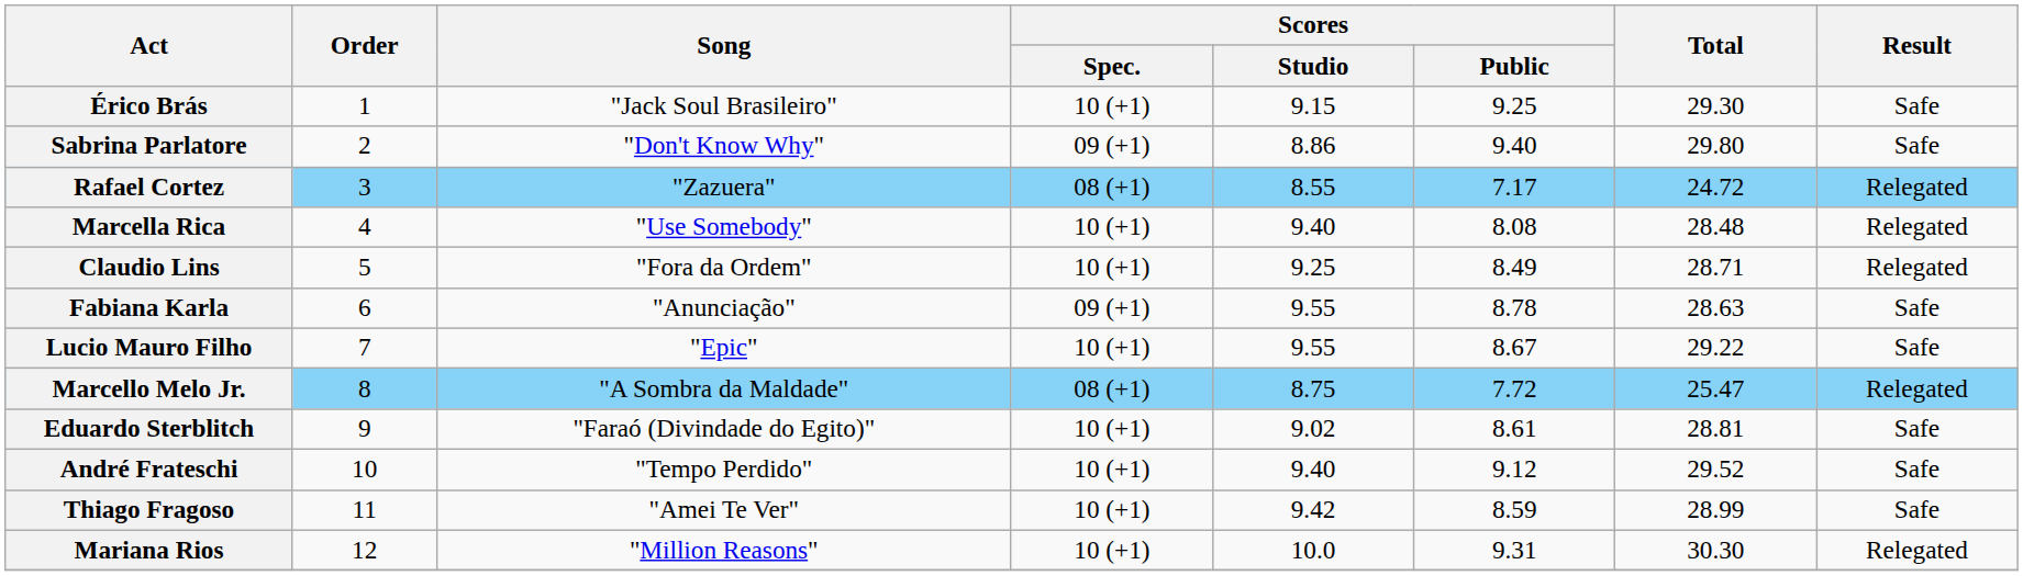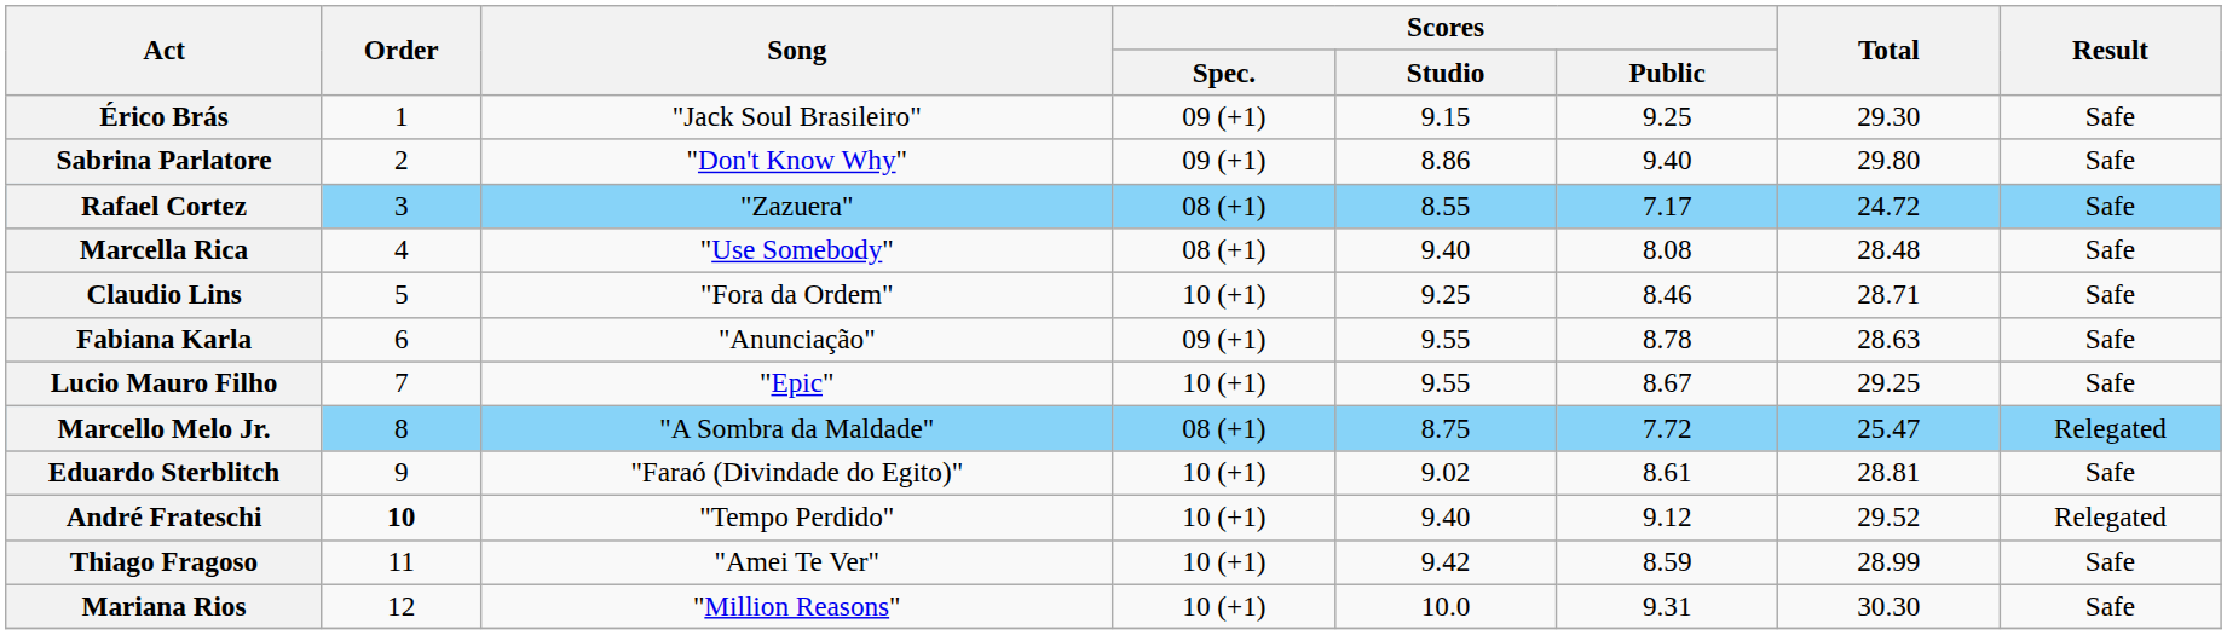 <table class="wikitable plainrowheaders" style="text-align:center; width:100%;">
 <tr>
 <th scope="col" rowspan=2 width="10.0%">Act</th>
 <th scope="col" rowspan=2 width="05.0%">Order</th>
 <th scope="col" rowspan=2 width="20.0%">Song</th>
 <th scope="col" colspan=3 width="20.0%">Scores</th>
 <th scope="col" rowspan=2 width="07.0%">Total</th>
 <th scope="col" rowspan=2 width="07.0%">Result</th>
 </tr>
 <tr>
 <th scope="col" width="07.0%">Spec.</th>
 <th scope="col" width="07.0%">Studio</th>
 <th scope="col" width="07.0%">Public</th>
 </tr>
 <tr>
 <th scope="row">Érico Brás</th>
 <td>1</td>
 <td>"Jack Soul Brasileiro"</td>
-<td>10 (+1)</td>
+<td>09 (+1)</td>
 <td>9.15</td>
 <td>9.25</td>
 <td>29.30</td>
 <td>Safe</td>
 </tr>
 <tr>
 <th scope="row">Sabrina Parlatore</th>
 <td>2</td>
 <td>"<a href='#'>Don't Know Why</a>"</td>
 <td>09 (+1)</td>
 <td>8.86</td>
 <td>9.40</td>
 <td>29.80</td>
 <td>Safe</td>
 </tr>
 <tr bgcolor="87D3F8">
 <th scope="row">Rafael Cortez</th>
 <td>3</td>
 <td>"Zazuera"</td>
 <td>08 (+1)</td>
 <td>8.55</td>
 <td>7.17</td>
 <td>24.72</td>
-<td>Relegated</td>
+<td>Safe</td>
 </tr>
 <tr>
 <th scope="row">Marcella Rica</th>
 <td>4</td>
 <td>"<a href='#'>Use Somebody</a>"</td>
-<td>10 (+1)</td>
+<td>08 (+1)</td>
 <td>9.40</td>
 <td>8.08</td>
 <td>28.48</td>
-<td>Relegated</td>
+<td>Safe</td>
 </tr>
 <tr>
 <th scope="row">Claudio Lins</th>
 <td>5</td>
 <td>"Fora da Ordem"</td>
 <td>10 (+1)</td>
 <td>9.25</td>
-<td>8.49</td>
+<td>8.46</td>
 <td>28.71</td>
-<td>Relegated</td>
+<td>Safe</td>
 </tr>
 <tr>
 <th scope="row">Fabiana Karla</th>
 <td>6</td>
 <td>"Anunciação"</td>
 <td>09 (+1)</td>
 <td>9.55</td>
 <td>8.78</td>
 <td>28.63</td>
 <td>Safe</td>
 </tr>
 <tr>
 <th scope="row">Lucio Mauro Filho</th>
 <td>7</td>
 <td>"<a href='#'>Epic</a>"</td>
 <td>10 (+1)</td>
 <td>9.55</td>
 <td>8.67</td>
-<td>29.22</td>
+<td>29.25</td>
 <td>Safe</td>
 </tr>
 <tr bgcolor="87D3F8">
 <th scope="row">Marcello Melo Jr.</th>
 <td>8</td>
 <td>"A Sombra da Maldade"</td>
 <td>08 (+1)</td>
 <td>8.75</td>
 <td>7.72</td>
 <td>25.47</td>
 <td>Relegated</td>
 </tr>
 <tr>
 <th scope="row">Eduardo Sterblitch</th>
 <td>9</td>
 <td>"Faraó (Divindade do Egito)"</td>
 <td>10 (+1)</td>
 <td>9.02</td>
 <td>8.61</td>
 <td>28.81</td>
 <td>Safe</td>
 </tr>
 <tr>
 <th scope="row">André Frateschi</th>
-<td>10</td>
+<td><strong>10</strong></td>
 <td>"Tempo Perdido"</td>
 <td>10 (+1)</td>
 <td>9.40</td>
 <td>9.12</td>
 <td>29.52</td>
-<td>Safe</td>
+<td>Relegated</td>
 </tr>
 <tr>
 <th scope="row">Thiago Fragoso</th>
 <td>11</td>
 <td>"Amei Te Ver"</td>
 <td>10 (+1)</td>
 <td>9.42</td>
 <td>8.59</td>
 <td>28.99</td>
 <td>Safe</td>
 </tr>
 <tr>
 <th scope="row">Mariana Rios</th>
 <td>12</td>
 <td>"<a href='#'>Million Reasons</a>"</td>
 <td>10 (+1)</td>
 <td>10.0</td>
 <td>9.31</td>
 <td>30.30</td>
-<td>Relegated</td>
+<td>Safe</td>
 </tr>
 <tr>
 </tr>
 </table>
